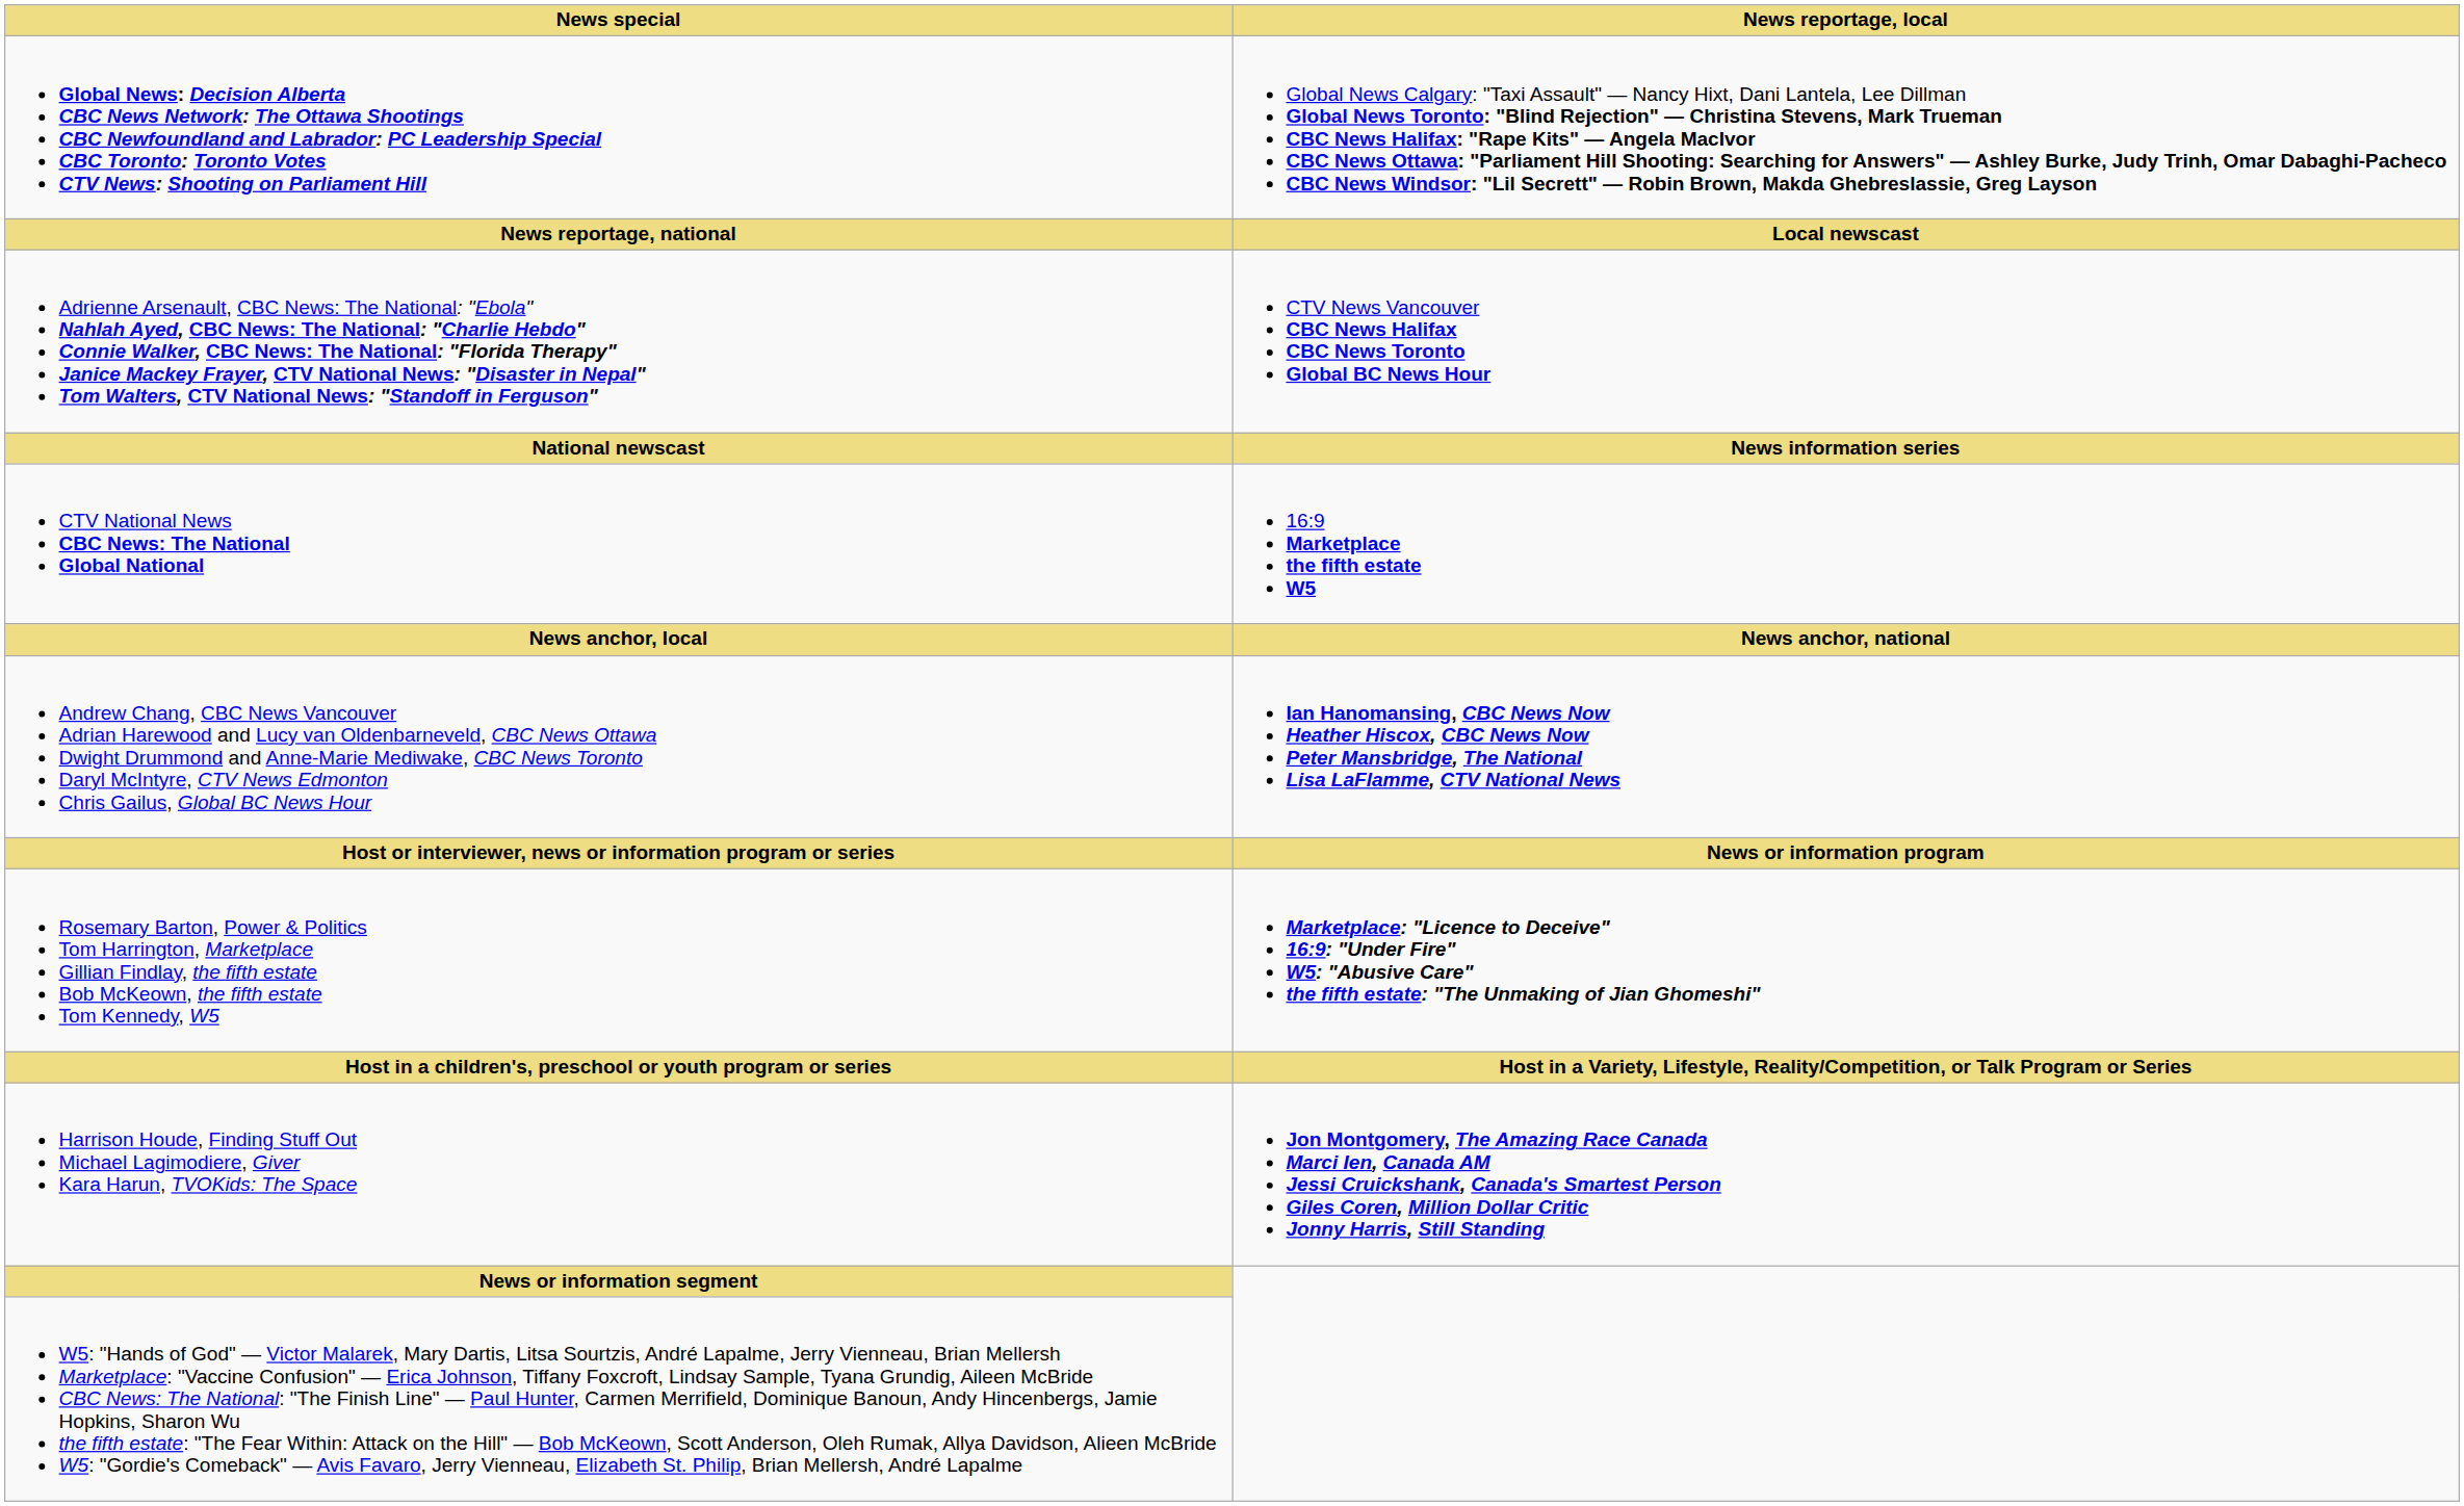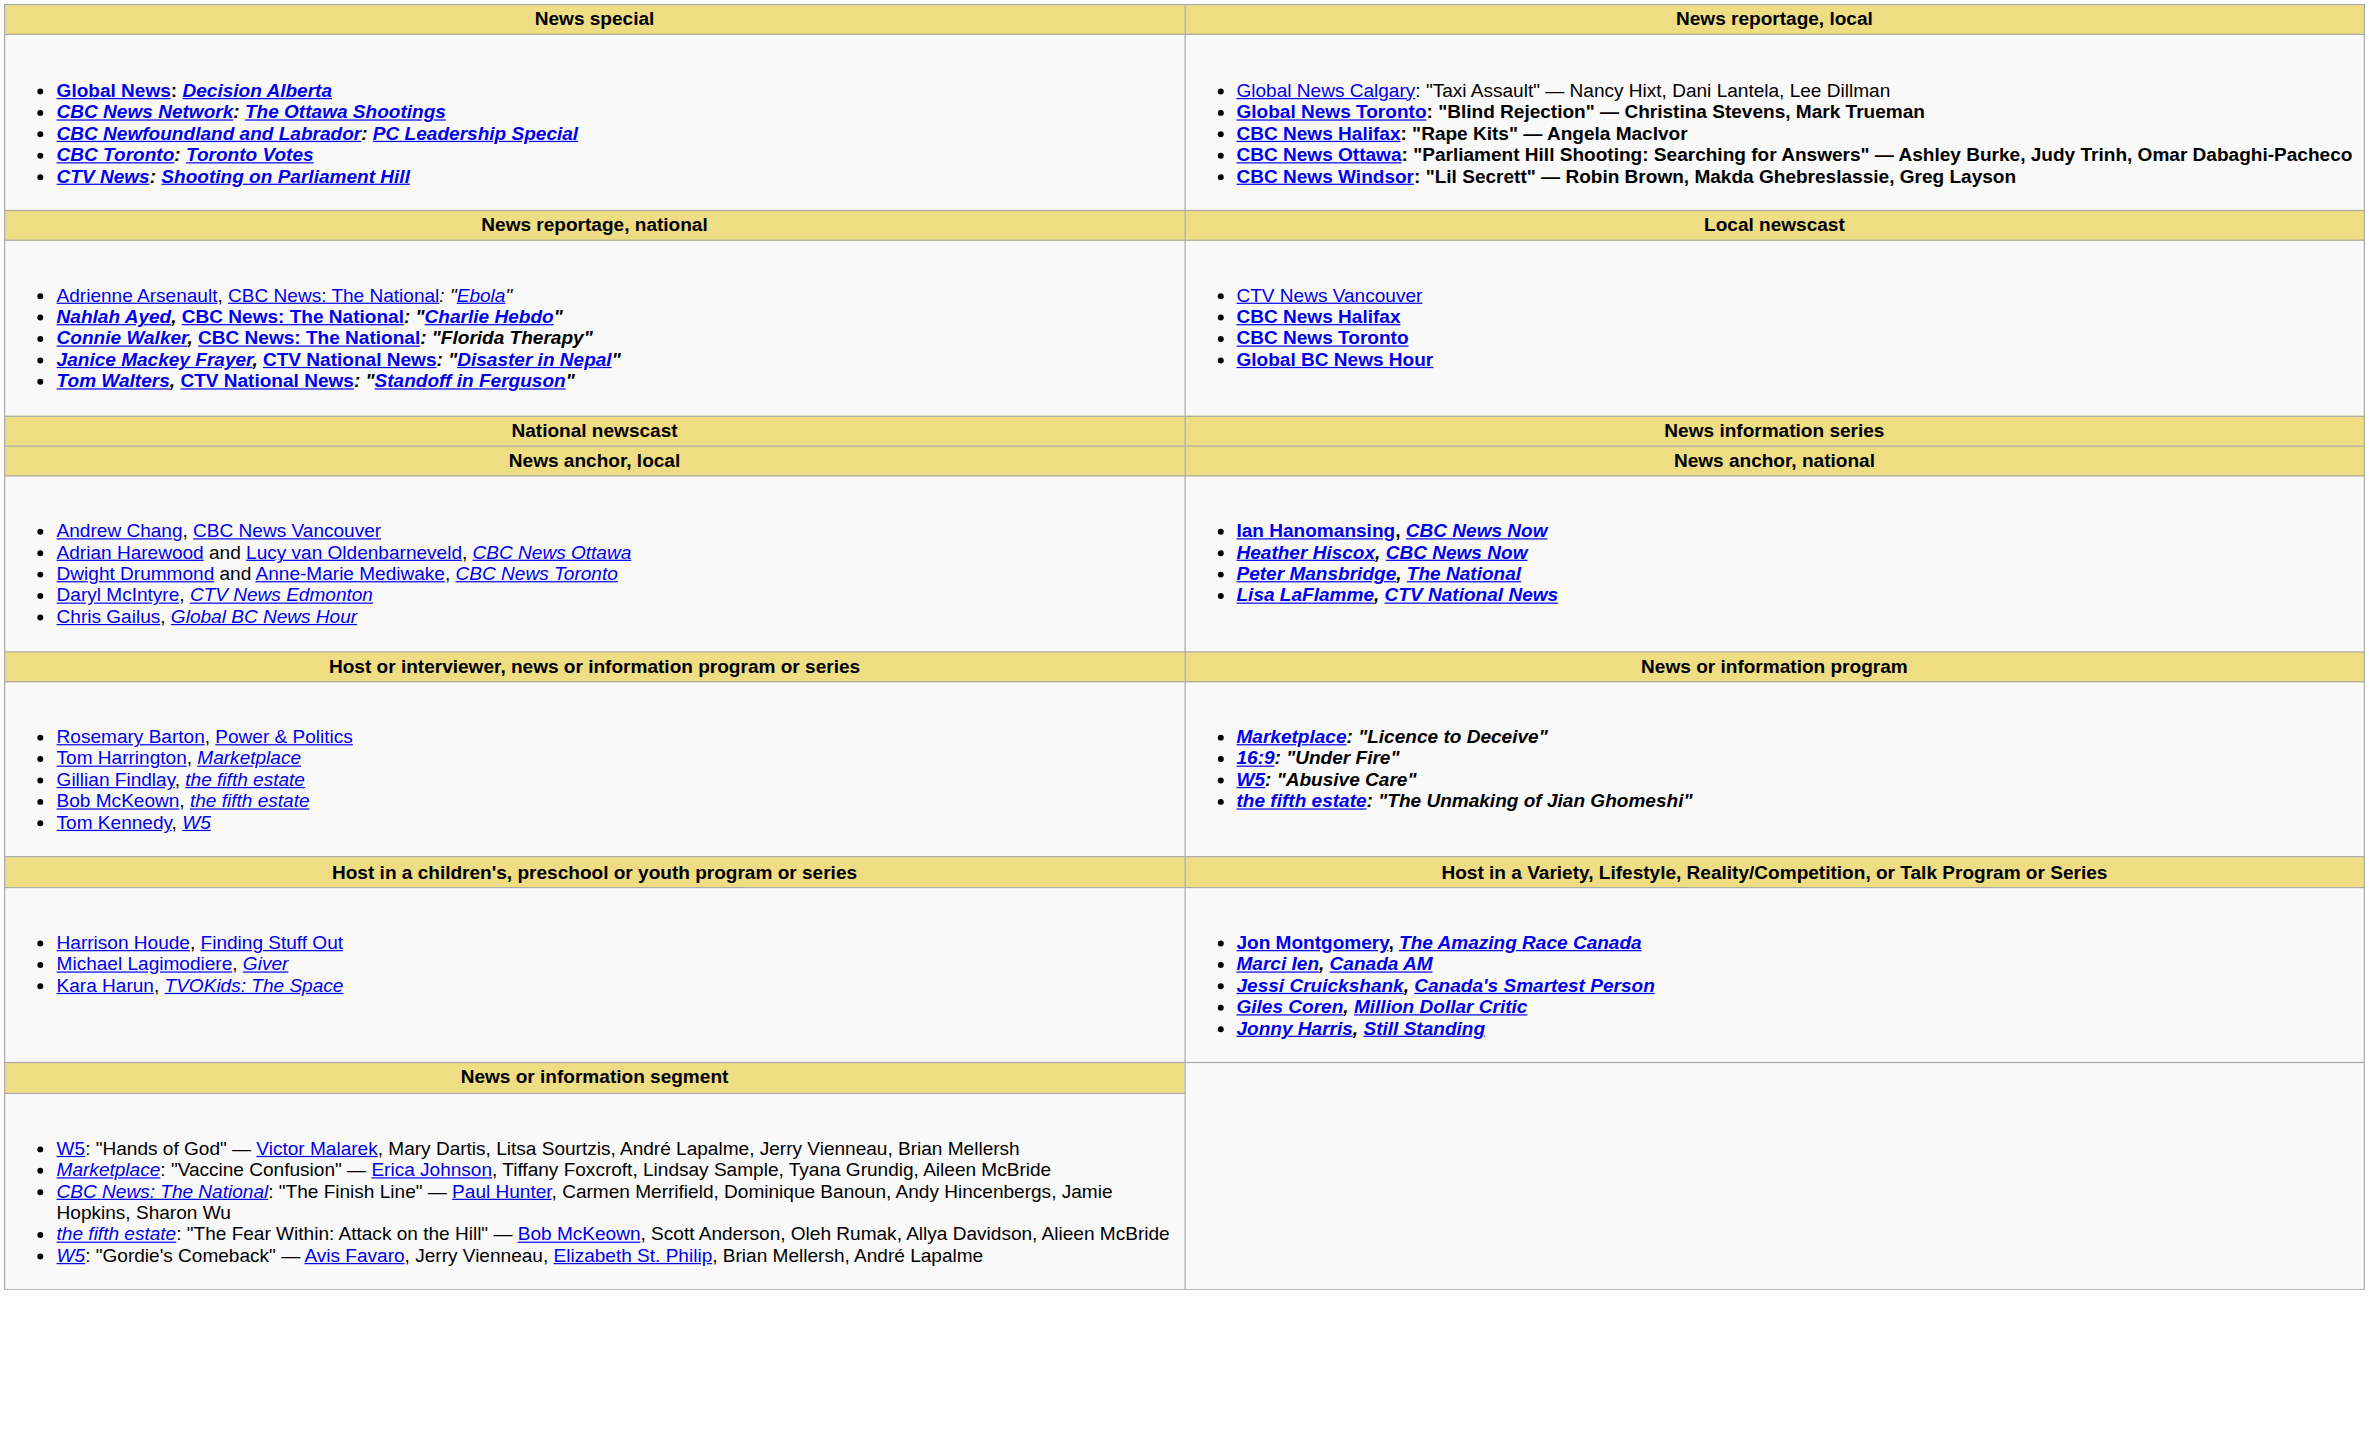 <table class=wikitable width="100%">
 <tr>
 <th style="background:#EEDD82; width:50%">News special</th>
 <th style="background:#EEDD82; width:50%">News reportage, local</th>
 </tr>
 <tr>
 <td valign="top"><br><ul><li> <strong><a href='#'>Global News</a>: <em><a href='#'>Decision Alberta</a><strong><em></li><li><a href='#'>CBC News Network</a>: </em><a href='#'>The Ottawa Shootings</a><em></li><li><a href='#'>CBC Newfoundland and Labrador</a>: </em><a href='#'>PC Leadership Special</a><em></li><li><a href='#'>CBC Toronto</a>: </em><a href='#'>Toronto Votes</a><em></li><li><a href='#'>CTV News</a>: </em><a href='#'>Shooting on Parliament Hill</a><em></li></ul></td>
 <td valign="top"><br><ul><li> </strong><a href='#'>Global News Calgary</a>: "Taxi Assault" — Nancy Hixt, Dani Lantela, Lee Dillman<strong></li><li><a href='#'>Global News Toronto</a>: "Blind Rejection" — Christina Stevens, Mark Trueman</li><li><a href='#'>CBC News Halifax</a>: "Rape Kits" — Angela MacIvor</li><li><a href='#'>CBC News Ottawa</a>: "Parliament Hill Shooting: Searching for Answers" — Ashley Burke, Judy Trinh, Omar Dabaghi-Pacheco</li><li><a href='#'>CBC News Windsor</a>: "Lil Secrett" — Robin Brown, Makda Ghebreslassie, Greg Layson</li></ul></td>
 </tr>
 <tr>
 <th style="background:#EEDD82; width:50%">News reportage, national</th>
 <th style="background:#EEDD82; width:50%">Local newscast</th>
 </tr>
 <tr>
 <td valign="top"><br><ul><li> </strong><a href='#'>Adrienne Arsenault</a>, </em><a href='#'>CBC News: The National</a><em>: "<a href='#'>Ebola</a>"<strong></li><li><a href='#'>Nahlah Ayed</a>, </em><a href='#'>CBC News: The National</a><em>: "<a href='#'>Charlie Hebdo</a>"</li><li><a href='#'>Connie Walker</a>, </em><a href='#'>CBC News: The National</a><em>: "Florida Therapy"</li><li><a href='#'>Janice Mackey Frayer</a>, </em><a href='#'>CTV National News</a><em>: "<a href='#'>Disaster in Nepal</a>"</li><li><a href='#'>Tom Walters</a>, </em><a href='#'>CTV National News</a><em>: "<a href='#'>Standoff in Ferguson</a>"</li></ul></td>
 <td valign="top"><br><ul><li> </em></strong><a href='#'>CTV News Vancouver</a><strong><em></li><li></em><a href='#'>CBC News Halifax</a><em></li><li></em><a href='#'>CBC News Toronto</a><em></li><li></em><a href='#'>Global BC News Hour</a><em></li></ul></td>
 </tr>
 <tr>
 <th style="background:#EEDD82; width:50%">National newscast</th>
 <th style="background:#EEDD82; width:50%">News information series</th>
-</tr>
-<tr>
-<td valign="top"><br><ul><li> </em></strong><a href='#'>CTV National News</a><strong><em></li><li></em><a href='#'>CBC News: The National</a><em></li><li></em><a href='#'>Global National</a><em></li></ul></td>
-<td valign="top"><br><ul><li> </em></strong><a href='#'>16:9</a><strong><em></li><li></em><a href='#'>Marketplace</a><em></li><li></em><a href='#'>the fifth estate</a><em></li><li></em><a href='#'>W5</a><em></li></ul></td>
 </tr>
 <tr>
 <th style="background:#EEDD82; width:50%">News anchor, local</th>
 <th style="background:#EEDD82; width:50%">News anchor, national</th>
 </tr>
 <tr>
 <td valign="top"><br><ul><li> </strong><a href='#'>Andrew Chang</a>, </em><a href='#'>CBC News Vancouver</a></em></strong></li><li><a href='#'>Adrian Harewood</a> and <a href='#'>Lucy van Oldenbarneveld</a>, <em><a href='#'>CBC News Ottawa</a></em></li><li><a href='#'>Dwight Drummond</a> and <a href='#'>Anne-Marie Mediwake</a>, <em><a href='#'>CBC News Toronto</a></em></li><li><a href='#'>Daryl McIntyre</a>, <em><a href='#'>CTV News Edmonton</a></em></li><li><a href='#'>Chris Gailus</a>, <em><a href='#'>Global BC News Hour</a></em></li></ul></td>
 <td valign="top"><br><ul><li> <strong><a href='#'>Ian Hanomansing</a>, <em><a href='#'>CBC News Now</a><strong><em></li><li><a href='#'>Heather Hiscox</a>, </em><a href='#'>CBC News Now</a><em></li><li><a href='#'>Peter Mansbridge</a>, </em><a href='#'>The National</a><em></li><li><a href='#'>Lisa LaFlamme</a>, </em><a href='#'>CTV National News</a><em></li></ul></td>
 </tr>
 <tr>
 <th style="background:#EEDD82; width:50%">Host or interviewer, news or information program or series</th>
 <th style="background:#EEDD82; width:50%">News or information program</th>
 </tr>
 <tr>
 <td valign="top"><br><ul><li> </strong><a href='#'>Rosemary Barton</a>, </em><a href='#'>Power & Politics</a></em></strong></li><li><a href='#'>Tom Harrington</a>, <em><a href='#'>Marketplace</a></em></li><li><a href='#'>Gillian Findlay</a>, <em><a href='#'>the fifth estate</a></em></li><li><a href='#'>Bob McKeown</a>, <em><a href='#'>the fifth estate</a></em></li><li><a href='#'>Tom Kennedy</a>, <em><a href='#'>W5</a></em></li></ul></td>
 <td valign="top"><br><ul><li> <strong><em><a href='#'>Marketplace</a><em>: "Licence to Deceive"<strong></li><li></em><a href='#'>16:9</a><em>: "Under Fire"</li><li></em><a href='#'>W5</a><em>: "Abusive Care"</li><li></em><a href='#'>the fifth estate</a><em>: "The Unmaking of Jian Ghomeshi"</li></ul></td>
 </tr>
 <tr>
 <th style="background:#EEDD82; width:50%">Host in a children's, preschool or youth program or series</th>
 <th style="background:#EEDD82; width:50%">Host in a Variety, Lifestyle, Reality/Competition, or Talk Program or Series</th>
 </tr>
 <tr>
 <td valign="top"><br><ul><li> </strong><a href='#'>Harrison Houde</a>, </em><a href='#'>Finding Stuff Out</a></em></strong></li><li><a href='#'>Michael Lagimodiere</a>, <em><a href='#'>Giver</a></em></li><li><a href='#'>Kara Harun</a>, <em><a href='#'>TVOKids: The Space</a></em></li></ul></td>
 <td valign="top"><br><ul><li> <strong><a href='#'>Jon Montgomery</a>, <em><a href='#'>The Amazing Race Canada</a><strong><em></li><li><a href='#'>Marci Ien</a>, </em><a href='#'>Canada AM</a><em></li><li><a href='#'>Jessi Cruickshank</a>, </em><a href='#'>Canada's Smartest Person</a><em></li><li><a href='#'>Giles Coren</a>, </em><a href='#'>Million Dollar Critic</a><em></li><li><a href='#'>Jonny Harris</a>, </em><a href='#'>Still Standing</a><em></li></ul></td>
 </tr>
 <tr>
 <th style="background:#EEDD82; width:50%">News or information segment</th>
 </tr>
 <tr>
 <td valign="top"><br><ul><li> </em></strong><a href='#'>W5</a></em>: "Hands of God" — <a href='#'>Victor Malarek</a>, Mary Dartis, Litsa Sourtzis, André Lapalme, Jerry Vienneau, Brian Mellersh</strong></li><li><em><a href='#'>Marketplace</a></em>: "Vaccine Confusion" — <a href='#'>Erica Johnson</a>, Tiffany Foxcroft, Lindsay Sample, Tyana Grundig, Aileen McBride</li><li><em><a href='#'>CBC News: The National</a></em>: "The Finish Line" — <a href='#'>Paul Hunter</a>, Carmen Merrifield, Dominique Banoun, Andy Hincenbergs, Jamie Hopkins, Sharon Wu</li><li><em><a href='#'>the fifth estate</a></em>: "The Fear Within: Attack on the Hill" — <a href='#'>Bob McKeown</a>, Scott Anderson, Oleh Rumak, Allya Davidson, Alieen McBride</li><li><em><a href='#'>W5</a></em>: "Gordie's Comeback" — <a href='#'>Avis Favaro</a>, Jerry Vienneau, <a href='#'>Elizabeth St. Philip</a>, Brian Mellersh, André Lapalme</li></ul></td>
 </tr>
 </table>
